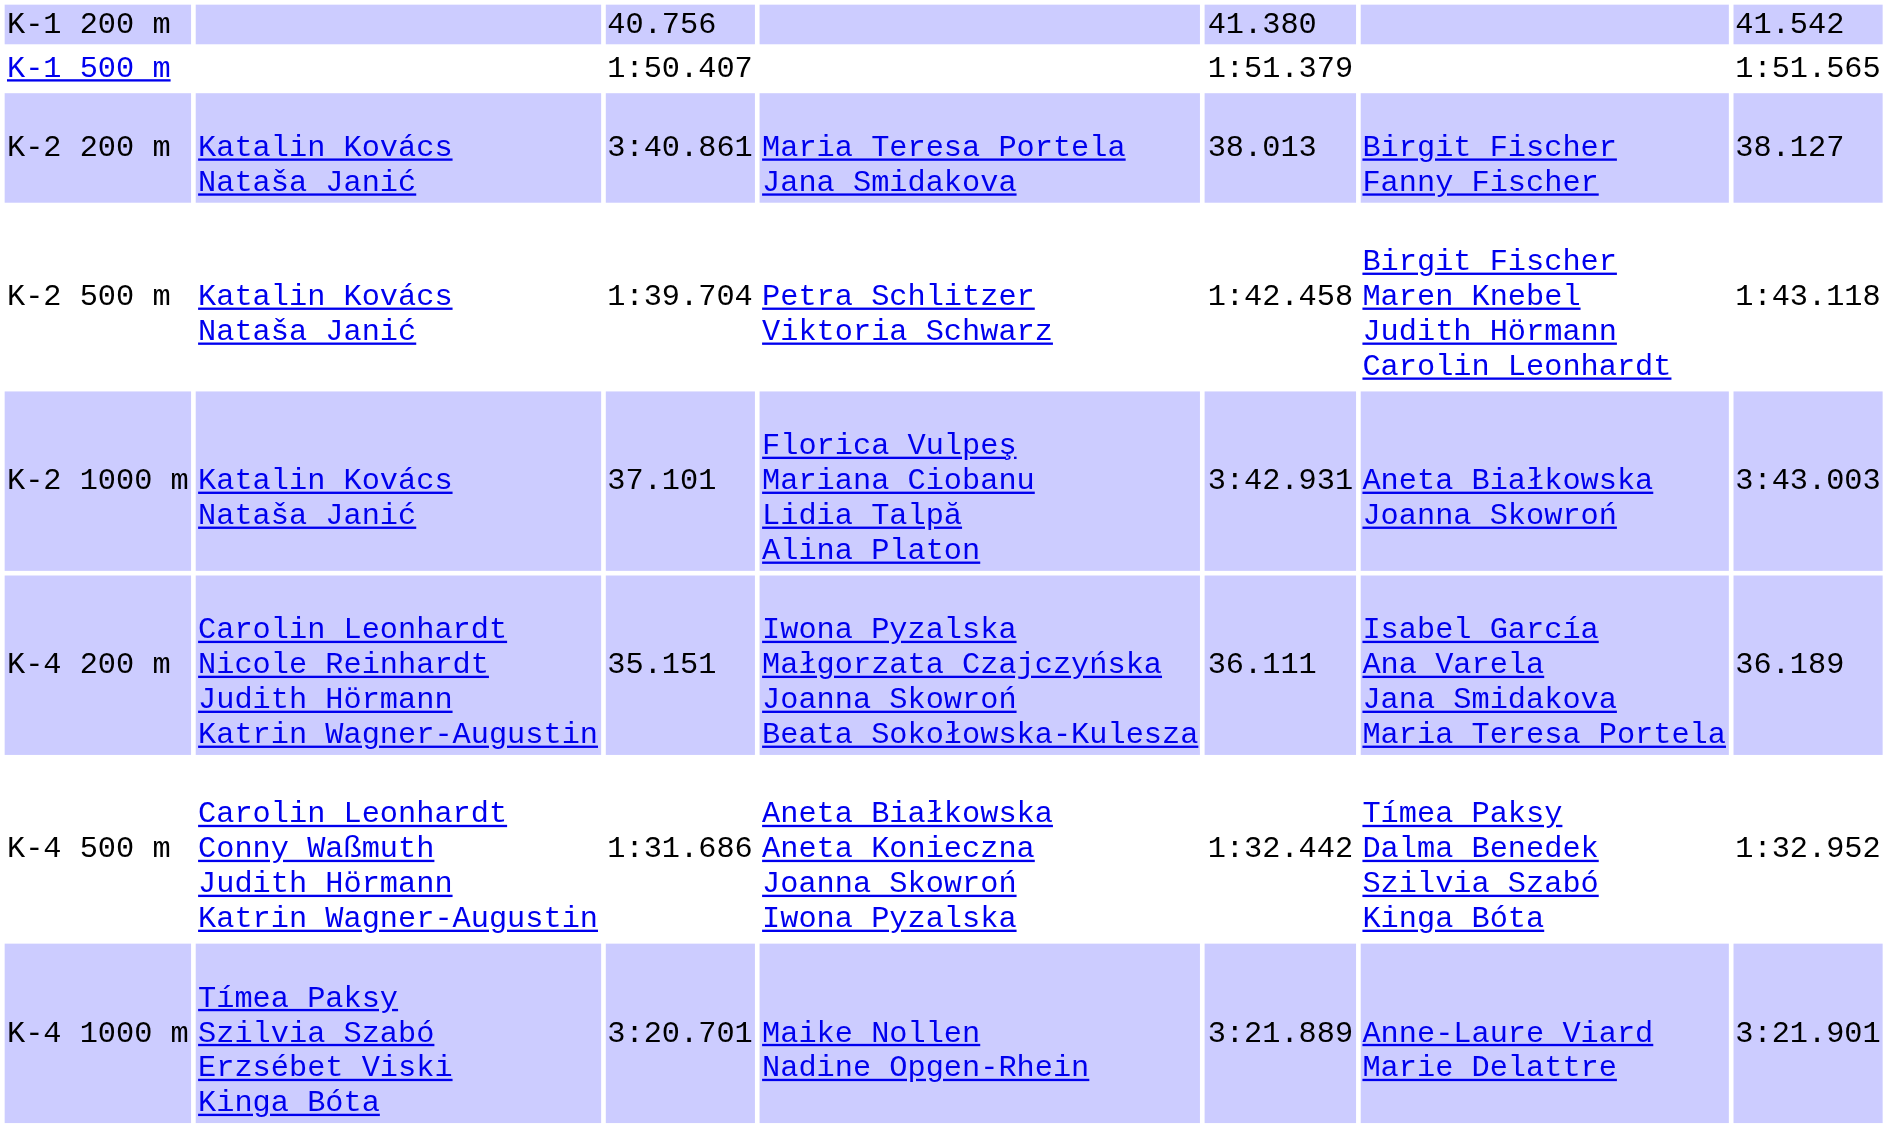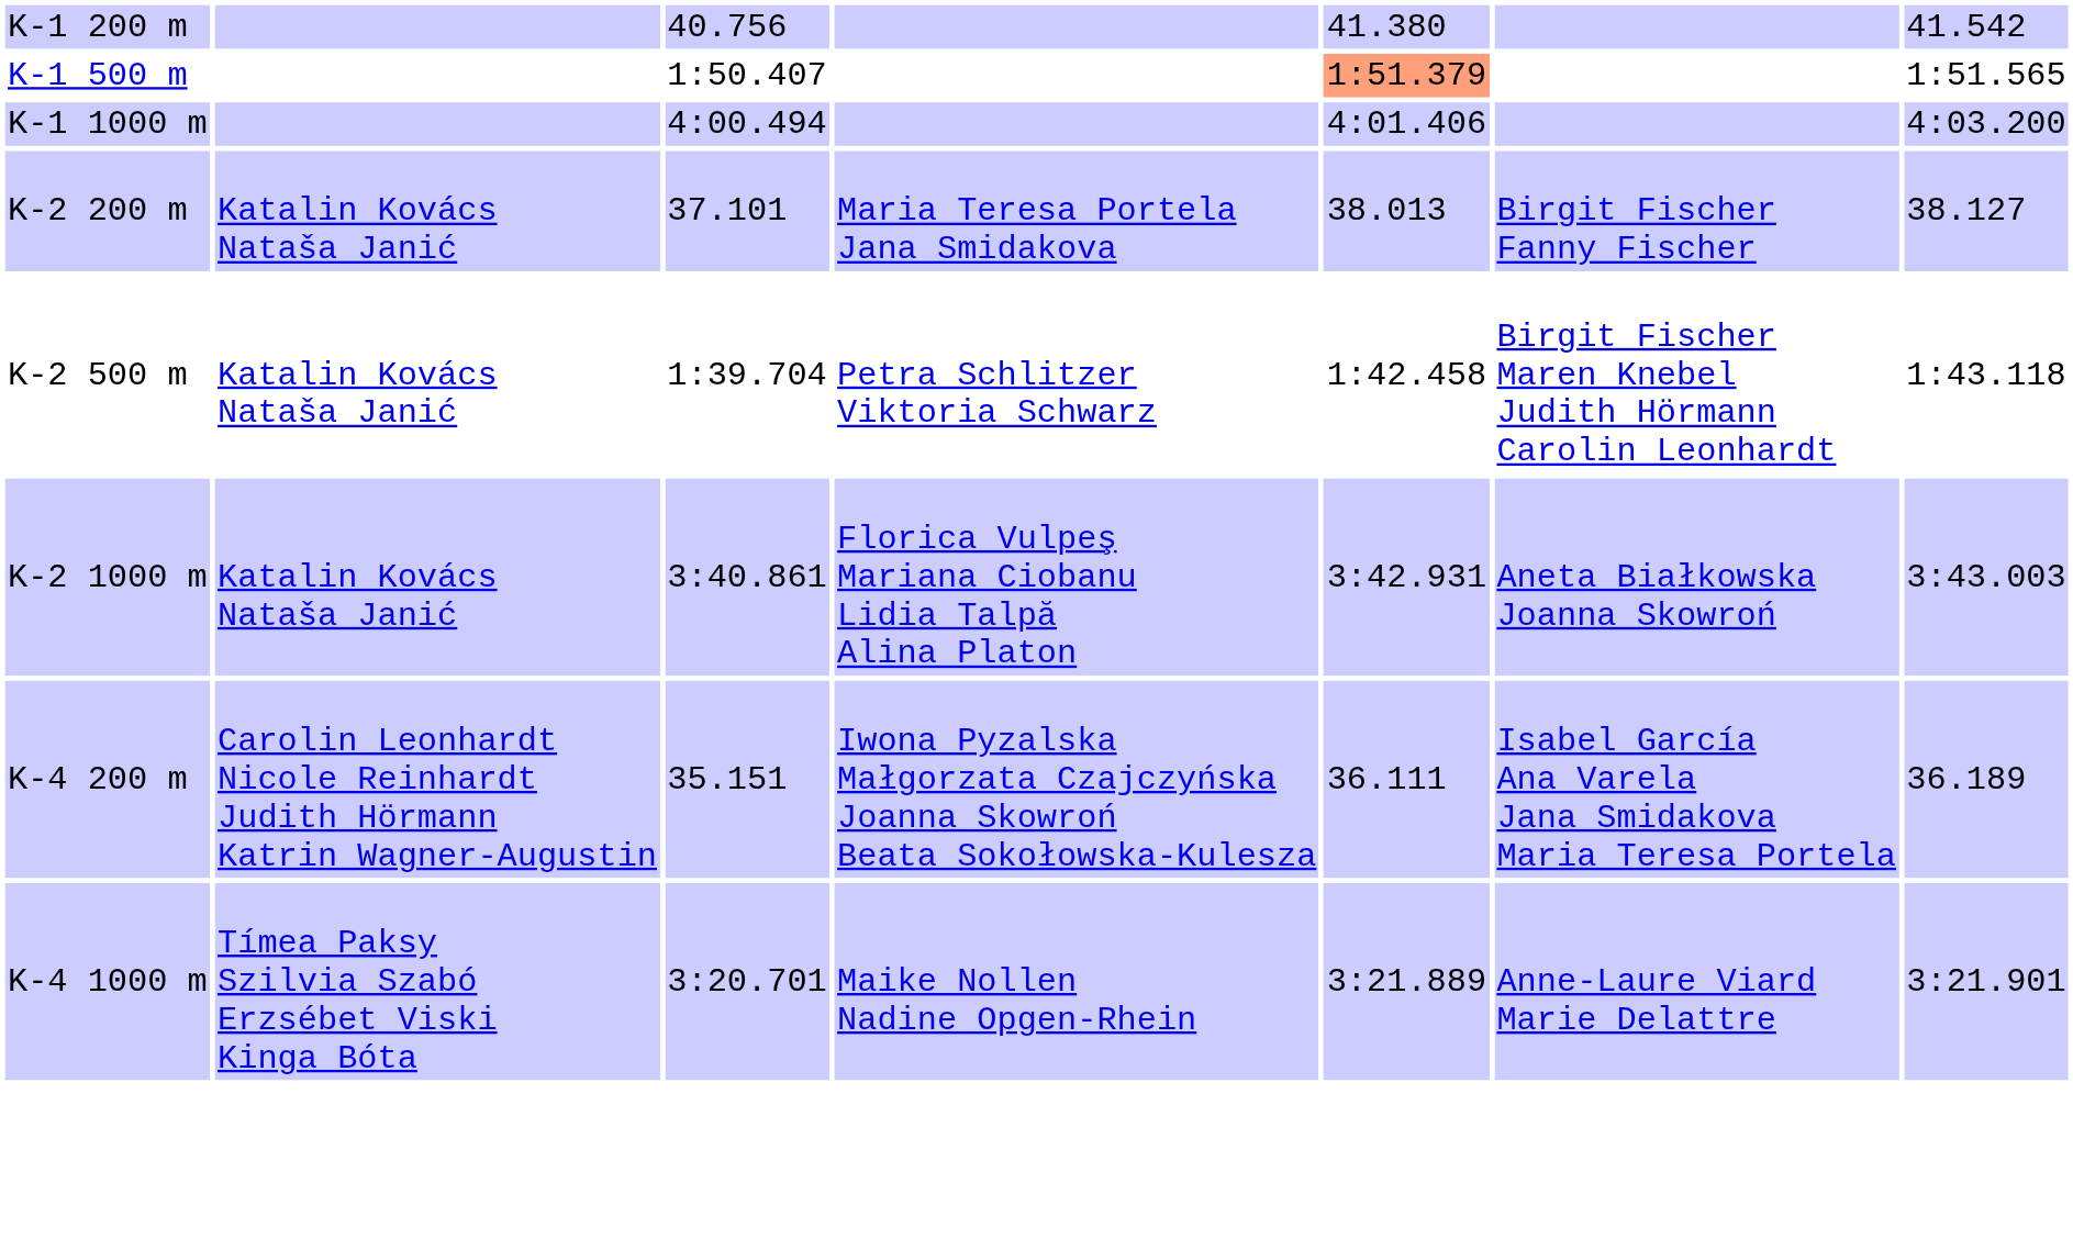 <table>
 <tr bgcolor=ccccff>
 <td>K-1 200 m</td>
 <td></td>
 <td>40.756</td>
 <td></td>
 <td>41.380</td>
 <td></td>
 <td>41.542</td>
 </tr>
 <tr>
 <td><a href='#'>K-1 500 m</a></td>
 <td></td>
 <td>1:50.407</td>
 <td></td>
-<td>1:51.379</td>
+<td style="background: lightsalmon;">1:51.379</td>
 <td></td>
 <td>1:51.565</td>
 </tr>
 <tr bgcolor=ccccff>
+<td>K-1 1000 m</td>
+<td></td>
+<td>4:00.494</td>
+<td></td>
+<td>4:01.406</td>
+<td></td>
+<td>4:03.200</td>
+</tr>
+<tr bgcolor=ccccff>
 <td>K-2 200 m</td>
 <td><br><a href='#'>Katalin Kovács</a><br><a href='#'>Nataša Janić</a></td>
-<td>3:40.861</td>
+<td>37.101</td>
 <td><br><a href='#'>Maria Teresa Portela</a><br><a href='#'>Jana Smidakova</a></td>
 <td>38.013</td>
 <td><br><a href='#'>Birgit Fischer</a><br><a href='#'>Fanny Fischer</a></td>
 <td>38.127</td>
 </tr>
 <tr>
 <td>K-2 500 m</td>
 <td><br><a href='#'>Katalin Kovács</a><br><a href='#'>Nataša Janić</a></td>
 <td>1:39.704</td>
 <td><br><a href='#'>Petra Schlitzer</a><br><a href='#'>Viktoria Schwarz</a></td>
 <td>1:42.458</td>
 <td><br><a href='#'>Birgit Fischer</a><br><a href='#'>Maren Knebel</a><br><a href='#'>Judith Hörmann</a><br><a href='#'>Carolin Leonhardt</a></td>
 <td>1:43.118</td>
 </tr>
 <tr bgcolor=ccccff>
 <td>K-2 1000 m</td>
 <td><br><a href='#'>Katalin Kovács</a><br><a href='#'>Nataša Janić</a></td>
-<td>37.101</td>
+<td>3:40.861</td>
 <td><br><a href='#'>Florica Vulpeş</a><br><a href='#'>Mariana Ciobanu</a><br><a href='#'>Lidia Talpă</a><br><a href='#'>Alina Platon</a></td>
 <td>3:42.931</td>
 <td><br><a href='#'>Aneta Białkowska</a><br><a href='#'>Joanna Skowroń</a></td>
 <td>3:43.003</td>
 </tr>
 <tr bgcolor=ccccff>
 <td>K-4 200 m</td>
 <td><br><a href='#'>Carolin Leonhardt</a><br><a href='#'>Nicole Reinhardt</a><br><a href='#'>Judith Hörmann</a><br><a href='#'>Katrin Wagner-Augustin</a></td>
 <td>35.151</td>
 <td><br><a href='#'>Iwona Pyzalska</a><br><a href='#'>Małgorzata Czajczyńska</a><br><a href='#'>Joanna Skowroń</a><br><a href='#'>Beata Sokołowska-Kulesza</a></td>
 <td>36.111</td>
 <td><br><a href='#'>Isabel García</a><br><a href='#'>Ana Varela</a><br><a href='#'>Jana Smidakova</a><br><a href='#'>Maria Teresa Portela</a></td>
 <td>36.189</td>
 </tr>
-<tr>
-<td>K-4 500 m</td>
-<td><br><a href='#'>Carolin Leonhardt</a><br><a href='#'>Conny Waßmuth</a><br><a href='#'>Judith Hörmann</a><br><a href='#'>Katrin Wagner-Augustin</a></td>
-<td>1:31.686</td>
-<td><br><a href='#'>Aneta Białkowska</a><br><a href='#'>Aneta Konieczna</a><br><a href='#'>Joanna Skowroń</a><br><a href='#'>Iwona Pyzalska</a></td>
-<td>1:32.442</td>
-<td><br><a href='#'>Tímea Paksy</a><br><a href='#'>Dalma Benedek</a><br><a href='#'>Szilvia Szabó</a><br><a href='#'>Kinga Bóta</a></td>
-<td>1:32.952</td>
-</tr>
 <tr bgcolor=ccccff>
 <td>K-4 1000 m</td>
 <td><br><a href='#'>Tímea Paksy</a><br><a href='#'>Szilvia Szabó</a><br><a href='#'>Erzsébet Viski</a><br><a href='#'>Kinga Bóta</a></td>
 <td>3:20.701</td>
 <td><br><a href='#'>Maike Nollen</a><br><a href='#'>Nadine Opgen-Rhein</a></td>
 <td>3:21.889</td>
 <td><br><a href='#'>Anne-Laure Viard</a><br><a href='#'>Marie Delattre</a></td>
 <td>3:21.901</td>
 </tr>
 </table>
